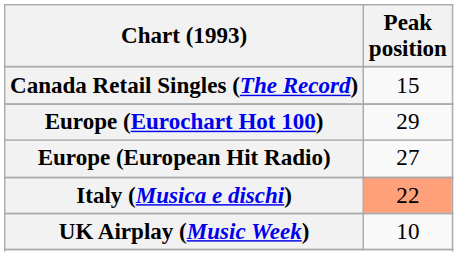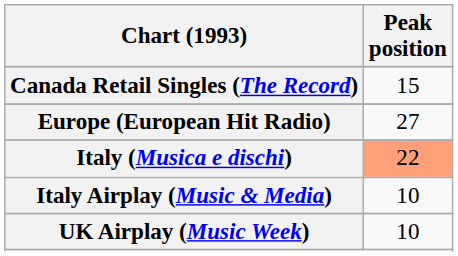 <table class="wikitable sortable plainrowheaders" style="text-align:center">
 <tr>
 <th>Chart (1993)</th>
 <th>Peak<br>position</th>
 </tr>
 <tr>
 </tr>
 <tr>
 </tr>
 <tr>
 <th scope="row">Canada Retail Singles (<em><a href='#'>The Record</a></em>)</th>
 <td>15</td>
 </tr>
 <tr>
 </tr>
 <tr>
 </tr>
 <tr>
-<th scope="row">Europe (<a href='#'>Eurochart Hot 100</a>)</th>
-<td>29</td>
-</tr>
-<tr>
 <th scope="row">Europe (European Hit Radio)</th>
 <td>27</td>
 </tr>
 <tr>
 </tr>
 <tr>
 </tr>
 <tr>
 <th scope="row">Italy (<em><a href='#'>Musica e dischi</a></em>)</th>
 <td style="background: lightsalmon;">22</td>
+</tr>
+<tr>
+<th scope="row">Italy Airplay (<em><a href='#'>Music & Media</a></em>)</th>
+<td>10</td>
 </tr>
 <tr>
 </tr>
 <tr>
 </tr>
 <tr>
 </tr>
 <tr>
 <th scope="row">UK Airplay (<em><a href='#'>Music Week</a></em>)</th>
 <td>10</td>
 </tr>
 <tr>
 </tr>
 <tr>
 </tr>
 </table>
